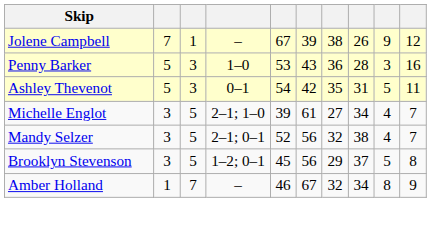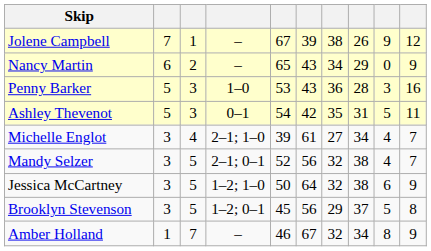 <table class=wikitable style="text-align: center;">
 <tr>
 <th width=150>Skip</th>
 <th width=20></th>
 <th width=20></th>
 <th width=60></th>
 <th width=20></th>
 <th width=20></th>
 <th width=20></th>
 <th width=20></th>
 <th width=20></th>
 <th width=20></th>
 </tr>
 <tr bgcolor=#ffffcc>
 <td style="text-align: left;"><a href='#'>Jolene Campbell</a></td>
 <td>7</td>
 <td>1</td>
 <td>–</td>
 <td>67</td>
 <td>39</td>
 <td>38</td>
 <td>26</td>
 <td>9</td>
 <td>12</td>
+</tr>
+<tr bgcolor=#ffffcc>
+<td style="text-align: left;"><a href='#'>Nancy Martin</a></td>
+<td>6</td>
+<td>2</td>
+<td>–</td>
+<td>65</td>
+<td>43</td>
+<td>34</td>
+<td>29</td>
+<td>0</td>
+<td>9</td>
 </tr>
 <tr bgcolor=#ffffcc>
 <td style="text-align: left;"><a href='#'>Penny Barker</a></td>
 <td>5</td>
 <td>3</td>
 <td>1–0</td>
 <td>53</td>
 <td>43</td>
 <td>36</td>
 <td>28</td>
 <td>3</td>
 <td>16</td>
 </tr>
 <tr bgcolor=#ffffcc>
 <td style="text-align: left;"><a href='#'>Ashley Thevenot</a></td>
 <td>5</td>
 <td>3</td>
 <td>0–1</td>
 <td>54</td>
 <td>42</td>
 <td>35</td>
 <td>31</td>
 <td>5</td>
 <td>11</td>
 </tr>
 <tr>
 <td style="text-align: left;"><a href='#'>Michelle Englot</a></td>
 <td>3</td>
-<td>5</td>
+<td>4</td>
 <td>2–1; 1–0</td>
 <td>39</td>
 <td>61</td>
 <td>27</td>
 <td>34</td>
 <td>4</td>
 <td>7</td>
 </tr>
 <tr>
 <td style="text-align: left;"><a href='#'>Mandy Selzer</a></td>
 <td>3</td>
 <td>5</td>
 <td>2–1; 0–1</td>
 <td>52</td>
 <td>56</td>
 <td>32</td>
 <td>38</td>
 <td>4</td>
 <td>7</td>
+</tr>
+<tr>
+<td style="text-align: left;">Jessica McCartney</td>
+<td>3</td>
+<td>5</td>
+<td>1–2; 1–0</td>
+<td>50</td>
+<td>64</td>
+<td>32</td>
+<td>38</td>
+<td>6</td>
+<td>9</td>
 </tr>
 <tr>
 <td style="text-align: left;"><a href='#'>Brooklyn Stevenson</a></td>
 <td>3</td>
 <td>5</td>
 <td>1–2; 0–1</td>
 <td>45</td>
 <td>56</td>
 <td>29</td>
 <td>37</td>
 <td>5</td>
 <td>8</td>
 </tr>
 <tr>
 <td style="text-align: left;"><a href='#'>Amber Holland</a></td>
 <td>1</td>
 <td>7</td>
 <td>–</td>
 <td>46</td>
 <td>67</td>
 <td>32</td>
 <td>34</td>
 <td>8</td>
 <td>9</td>
 </tr>
 </table>
